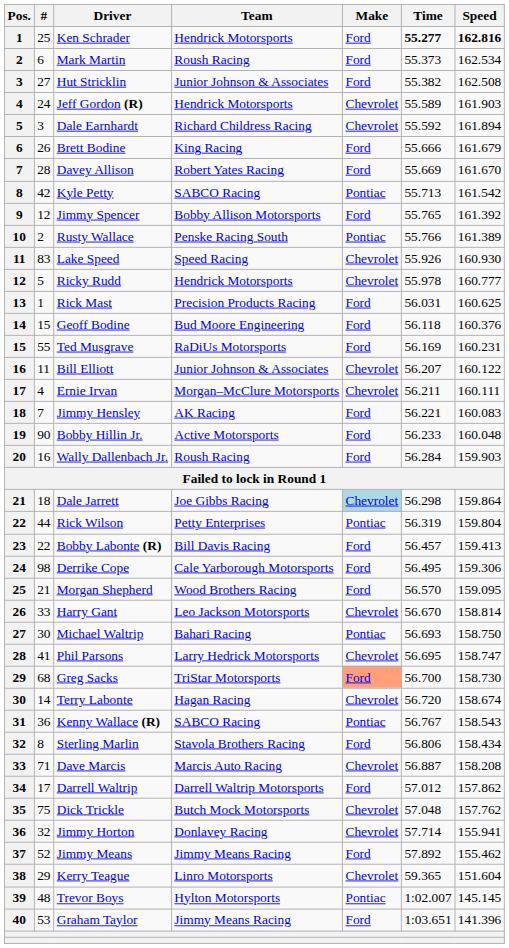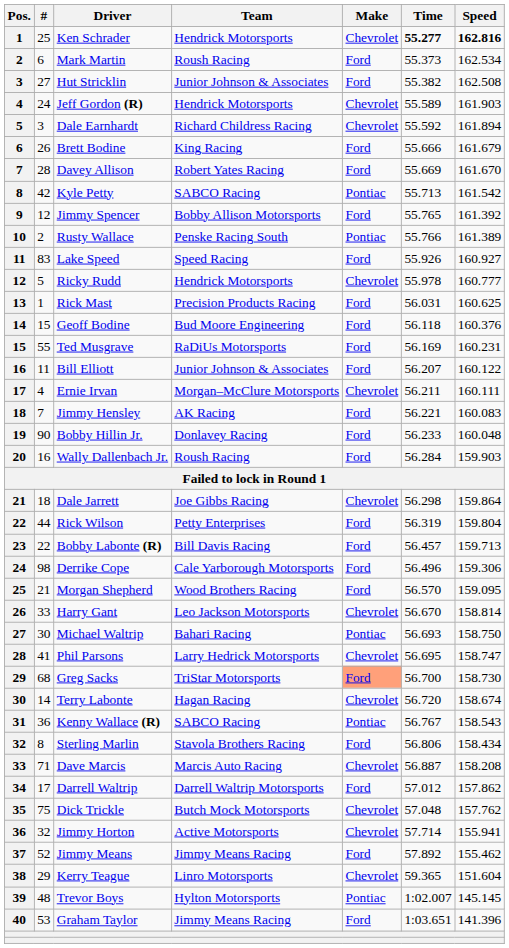 <table class="wikitable" style="font-size:95%">
 <tr>
 <th>Pos.</th>
 <th>#</th>
 <th>Driver</th>
 <th>Team</th>
 <th>Make</th>
 <th>Time</th>
 <th>Speed</th>
 </tr>
 <tr>
 <th>1</th>
 <td>25</td>
 <td><a href='#'>Ken Schrader</a></td>
 <td><a href='#'>Hendrick Motorsports</a></td>
-<td><a href='#'>Ford</a></td>
+<td><a href='#'>Chevrolet</a></td>
 <td><strong>55.277</strong></td>
 <td><strong>162.816</strong></td>
 </tr>
 <tr>
 <th>2</th>
 <td>6</td>
 <td><a href='#'>Mark Martin</a></td>
 <td><a href='#'>Roush Racing</a></td>
 <td><a href='#'>Ford</a></td>
 <td>55.373</td>
 <td>162.534</td>
 </tr>
 <tr>
 <th>3</th>
 <td>27</td>
 <td><a href='#'>Hut Stricklin</a></td>
 <td><a href='#'>Junior Johnson & Associates</a></td>
 <td><a href='#'>Ford</a></td>
 <td>55.382</td>
 <td>162.508</td>
 </tr>
 <tr>
 <th>4</th>
 <td>24</td>
 <td><a href='#'>Jeff Gordon</a> <strong>(R)</strong></td>
 <td><a href='#'>Hendrick Motorsports</a></td>
 <td><a href='#'>Chevrolet</a></td>
 <td>55.589</td>
 <td>161.903</td>
 </tr>
 <tr>
 <th>5</th>
 <td>3</td>
 <td><a href='#'>Dale Earnhardt</a></td>
 <td><a href='#'>Richard Childress Racing</a></td>
 <td><a href='#'>Chevrolet</a></td>
 <td>55.592</td>
 <td>161.894</td>
 </tr>
 <tr>
 <th>6</th>
 <td>26</td>
 <td><a href='#'>Brett Bodine</a></td>
 <td><a href='#'>King Racing</a></td>
 <td><a href='#'>Ford</a></td>
 <td>55.666</td>
 <td>161.679</td>
 </tr>
 <tr>
 <th>7</th>
 <td>28</td>
 <td><a href='#'>Davey Allison</a></td>
 <td><a href='#'>Robert Yates Racing</a></td>
 <td><a href='#'>Ford</a></td>
 <td>55.669</td>
 <td>161.670</td>
 </tr>
 <tr>
 <th>8</th>
 <td>42</td>
 <td><a href='#'>Kyle Petty</a></td>
 <td><a href='#'>SABCO Racing</a></td>
 <td><a href='#'>Pontiac</a></td>
 <td>55.713</td>
 <td>161.542</td>
 </tr>
 <tr>
 <th>9</th>
 <td>12</td>
 <td><a href='#'>Jimmy Spencer</a></td>
 <td><a href='#'>Bobby Allison Motorsports</a></td>
 <td><a href='#'>Ford</a></td>
 <td>55.765</td>
 <td>161.392</td>
 </tr>
 <tr>
 <th>10</th>
 <td>2</td>
 <td><a href='#'>Rusty Wallace</a></td>
 <td><a href='#'>Penske Racing South</a></td>
 <td><a href='#'>Pontiac</a></td>
 <td>55.766</td>
 <td>161.389</td>
 </tr>
 <tr>
 <th>11</th>
 <td>83</td>
 <td><a href='#'>Lake Speed</a></td>
 <td><a href='#'>Speed Racing</a></td>
-<td><a href='#'>Chevrolet</a></td>
+<td><a href='#'>Ford</a></td>
 <td>55.926</td>
-<td>160.930</td>
+<td>160.927</td>
 </tr>
 <tr>
 <th>12</th>
 <td>5</td>
 <td><a href='#'>Ricky Rudd</a></td>
 <td><a href='#'>Hendrick Motorsports</a></td>
 <td><a href='#'>Chevrolet</a></td>
 <td>55.978</td>
 <td>160.777</td>
 </tr>
 <tr>
 <th>13</th>
 <td>1</td>
 <td><a href='#'>Rick Mast</a></td>
 <td><a href='#'>Precision Products Racing</a></td>
 <td><a href='#'>Ford</a></td>
 <td>56.031</td>
 <td>160.625</td>
 </tr>
 <tr>
 <th>14</th>
 <td>15</td>
 <td><a href='#'>Geoff Bodine</a></td>
 <td><a href='#'>Bud Moore Engineering</a></td>
 <td><a href='#'>Ford</a></td>
 <td>56.118</td>
 <td>160.376</td>
 </tr>
 <tr>
 <th>15</th>
 <td>55</td>
 <td><a href='#'>Ted Musgrave</a></td>
 <td><a href='#'>RaDiUs Motorsports</a></td>
 <td><a href='#'>Ford</a></td>
 <td>56.169</td>
 <td>160.231</td>
 </tr>
 <tr>
 <th>16</th>
 <td>11</td>
 <td><a href='#'>Bill Elliott</a></td>
 <td><a href='#'>Junior Johnson & Associates</a></td>
-<td><a href='#'>Chevrolet</a></td>
+<td><a href='#'>Ford</a></td>
 <td>56.207</td>
 <td>160.122</td>
 </tr>
 <tr>
 <th>17</th>
 <td>4</td>
 <td><a href='#'>Ernie Irvan</a></td>
 <td><a href='#'>Morgan–McClure Motorsports</a></td>
 <td><a href='#'>Chevrolet</a></td>
 <td>56.211</td>
 <td>160.111</td>
 </tr>
 <tr>
 <th>18</th>
 <td>7</td>
 <td><a href='#'>Jimmy Hensley</a></td>
 <td><a href='#'>AK Racing</a></td>
 <td><a href='#'>Ford</a></td>
 <td>56.221</td>
 <td>160.083</td>
 </tr>
 <tr>
 <th>19</th>
 <td>90</td>
 <td><a href='#'>Bobby Hillin Jr.</a></td>
-<td><a href='#'>Active Motorsports</a></td>
+<td><a href='#'>Donlavey Racing</a></td>
 <td><a href='#'>Ford</a></td>
 <td>56.233</td>
 <td>160.048</td>
 </tr>
 <tr>
 <th>20</th>
 <td>16</td>
 <td><a href='#'>Wally Dallenbach Jr.</a></td>
 <td><a href='#'>Roush Racing</a></td>
 <td><a href='#'>Ford</a></td>
 <td>56.284</td>
 <td>159.903</td>
 </tr>
 <tr>
 <th colspan="7">Failed to lock in Round 1</th>
 </tr>
 <tr>
 <th>21</th>
 <td>18</td>
 <td><a href='#'>Dale Jarrett</a></td>
 <td><a href='#'>Joe Gibbs Racing</a></td>
-<td style="background: lightblue;"><a href='#'>Chevrolet</a></td>
+<td><a href='#'>Chevrolet</a></td>
 <td>56.298</td>
 <td>159.864</td>
 </tr>
 <tr>
 <th>22</th>
 <td>44</td>
 <td><a href='#'>Rick Wilson</a></td>
 <td><a href='#'>Petty Enterprises</a></td>
-<td><a href='#'>Pontiac</a></td>
+<td><a href='#'>Ford</a></td>
 <td>56.319</td>
 <td>159.804</td>
 </tr>
 <tr>
 <th>23</th>
 <td>22</td>
 <td><a href='#'>Bobby Labonte</a> <strong>(R)</strong></td>
 <td><a href='#'>Bill Davis Racing</a></td>
 <td><a href='#'>Ford</a></td>
 <td>56.457</td>
-<td>159.413</td>
+<td>159.713</td>
 </tr>
 <tr>
 <th>24</th>
 <td>98</td>
 <td><a href='#'>Derrike Cope</a></td>
 <td><a href='#'>Cale Yarborough Motorsports</a></td>
 <td><a href='#'>Ford</a></td>
-<td>56.495</td>
+<td>56.496</td>
 <td>159.306</td>
 </tr>
 <tr>
 <th>25</th>
 <td>21</td>
 <td><a href='#'>Morgan Shepherd</a></td>
 <td><a href='#'>Wood Brothers Racing</a></td>
 <td><a href='#'>Ford</a></td>
 <td>56.570</td>
 <td>159.095</td>
 </tr>
 <tr>
 <th>26</th>
 <td>33</td>
 <td><a href='#'>Harry Gant</a></td>
 <td><a href='#'>Leo Jackson Motorsports</a></td>
 <td><a href='#'>Chevrolet</a></td>
 <td>56.670</td>
 <td>158.814</td>
 </tr>
 <tr>
 <th>27</th>
 <td>30</td>
 <td><a href='#'>Michael Waltrip</a></td>
 <td><a href='#'>Bahari Racing</a></td>
 <td><a href='#'>Pontiac</a></td>
 <td>56.693</td>
 <td>158.750</td>
 </tr>
 <tr>
 <th>28</th>
 <td>41</td>
 <td><a href='#'>Phil Parsons</a></td>
 <td><a href='#'>Larry Hedrick Motorsports</a></td>
 <td><a href='#'>Chevrolet</a></td>
 <td>56.695</td>
 <td>158.747</td>
 </tr>
 <tr>
 <th>29</th>
 <td>68</td>
 <td><a href='#'>Greg Sacks</a></td>
 <td><a href='#'>TriStar Motorsports</a></td>
 <td style="background: lightsalmon;"><a href='#'>Ford</a></td>
 <td>56.700</td>
 <td>158.730</td>
 </tr>
 <tr>
 <th>30</th>
 <td>14</td>
 <td><a href='#'>Terry Labonte</a></td>
 <td><a href='#'>Hagan Racing</a></td>
 <td><a href='#'>Chevrolet</a></td>
 <td>56.720</td>
 <td>158.674</td>
 </tr>
 <tr>
 <th>31</th>
 <td>36</td>
 <td><a href='#'>Kenny Wallace</a> <strong>(R)</strong></td>
 <td><a href='#'>SABCO Racing</a></td>
 <td><a href='#'>Pontiac</a></td>
 <td>56.767</td>
 <td>158.543</td>
 </tr>
 <tr>
 <th>32</th>
 <td>8</td>
 <td><a href='#'>Sterling Marlin</a></td>
 <td><a href='#'>Stavola Brothers Racing</a></td>
 <td><a href='#'>Ford</a></td>
 <td>56.806</td>
 <td>158.434</td>
 </tr>
 <tr>
 <th>33</th>
 <td>71</td>
 <td><a href='#'>Dave Marcis</a></td>
 <td><a href='#'>Marcis Auto Racing</a></td>
 <td><a href='#'>Chevrolet</a></td>
 <td>56.887</td>
 <td>158.208</td>
 </tr>
 <tr>
 <th>34</th>
 <td>17</td>
 <td><a href='#'>Darrell Waltrip</a></td>
 <td><a href='#'>Darrell Waltrip Motorsports</a></td>
 <td><a href='#'>Ford</a></td>
 <td>57.012</td>
 <td>157.862</td>
 </tr>
 <tr>
 <th>35</th>
 <td>75</td>
 <td><a href='#'>Dick Trickle</a></td>
 <td><a href='#'>Butch Mock Motorsports</a></td>
 <td><a href='#'>Chevrolet</a></td>
 <td>57.048</td>
 <td>157.762</td>
 </tr>
 <tr>
 <th>36</th>
 <td>32</td>
 <td><a href='#'>Jimmy Horton</a></td>
-<td><a href='#'>Donlavey Racing</a></td>
+<td><a href='#'>Active Motorsports</a></td>
 <td><a href='#'>Chevrolet</a></td>
 <td>57.714</td>
 <td>155.941</td>
 </tr>
 <tr>
 <th>37</th>
 <td>52</td>
 <td><a href='#'>Jimmy Means</a></td>
 <td><a href='#'>Jimmy Means Racing</a></td>
 <td><a href='#'>Ford</a></td>
 <td>57.892</td>
 <td>155.462</td>
 </tr>
 <tr>
 <th>38</th>
 <td>29</td>
 <td><a href='#'>Kerry Teague</a></td>
 <td><a href='#'>Linro Motorsports</a></td>
 <td><a href='#'>Chevrolet</a></td>
 <td>59.365</td>
 <td>151.604</td>
 </tr>
 <tr>
 <th>39</th>
 <td>48</td>
 <td><a href='#'>Trevor Boys</a></td>
 <td><a href='#'>Hylton Motorsports</a></td>
 <td><a href='#'>Pontiac</a></td>
 <td>1:02.007</td>
 <td>145.145</td>
 </tr>
 <tr>
 <th>40</th>
 <td>53</td>
 <td><a href='#'>Graham Taylor</a></td>
 <td><a href='#'>Jimmy Means Racing</a></td>
 <td><a href='#'>Ford</a></td>
 <td>1:03.651</td>
 <td>141.396</td>
 </tr>
 <tr>
 <th colspan="7"></th>
 </tr>
 <tr>
 <th colspan="7"></th>
 </tr>
 </table>
